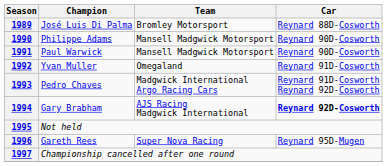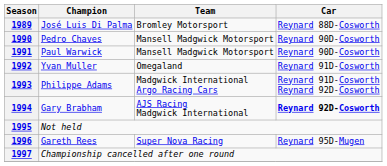 <table class="wikitable">
 <tr>
 <th>Season</th>
 <th>Champion</th>
 <th>Team</th>
 <th>Car</th>
 </tr>
 <tr>
 <th><a href='#'>1989</a></th>
 <td> <a href='#'>José Luis Di Palma</a></td>
 <td> Bromley Motorsport</td>
 <td><a href='#'>Reynard</a> 88D-<a href='#'>Cosworth</a></td>
 </tr>
 <tr>
 <th><a href='#'>1990</a></th>
-<td> <a href='#'>Philippe Adams</a></td>
+<td> <a href='#'>Pedro Chaves</a></td>
 <td> Mansell Madgwick Motorsport</td>
 <td><a href='#'>Reynard</a> 90D-<a href='#'>Cosworth</a></td>
 </tr>
 <tr>
 <th><a href='#'>1991</a></th>
 <td> <a href='#'>Paul Warwick</a></td>
 <td> Mansell Madgwick Motorsport</td>
 <td><a href='#'>Reynard</a> 90D-<a href='#'>Cosworth</a></td>
 </tr>
 <tr>
 <th><a href='#'>1992</a></th>
 <td> <a href='#'>Yvan Muller</a></td>
 <td> Omegaland</td>
 <td><a href='#'>Reynard</a> 91D-<a href='#'>Cosworth</a></td>
 </tr>
 <tr>
 <th><a href='#'>1993</a></th>
-<td> <a href='#'>Pedro Chaves</a></td>
+<td> <a href='#'>Philippe Adams</a></td>
 <td> Madgwick International<br> <a href='#'>Argo Racing Cars</a></td>
 <td><a href='#'>Reynard</a> 91D-<a href='#'>Cosworth</a><br><a href='#'>Reynard</a> 92D-<a href='#'>Cosworth</a></td>
 </tr>
 <tr>
 <th><a href='#'>1994</a></th>
 <td> <a href='#'>Gary Brabham</a></td>
 <td> <a href='#'>AJS Racing</a><br> Madgwick International</td>
 <td><strong><a href='#'>Reynard</a> 92D-<a href='#'>Cosworth</a></strong></td>
 </tr>
 <tr>
 <th><a href='#'>1995</a></th>
 <td colspan="3"><em>Not held</em></td>
 </tr>
 <tr>
 <th><a href='#'>1996</a></th>
 <td> <a href='#'>Gareth Rees</a></td>
 <td> <a href='#'>Super Nova Racing</a></td>
 <td><a href='#'>Reynard</a> 95D-<a href='#'>Mugen</a></td>
 </tr>
 <tr>
 <th><a href='#'>1997</a></th>
 <td colspan="3"><em>Championship cancelled after one round</em></td>
 </tr>
 <tr>
 </tr>
 </table>
